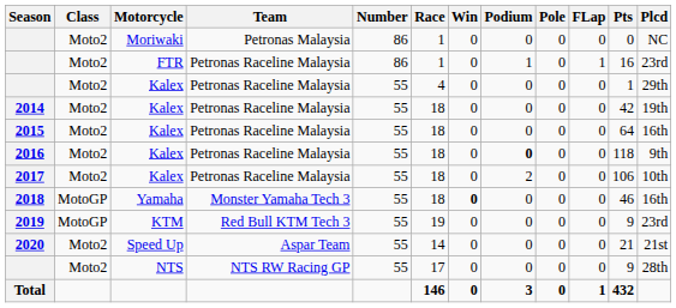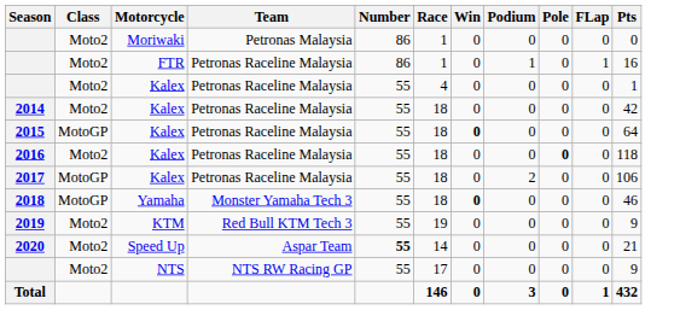 <table class="wikitable" style=text-align:right>
 <tr>
 <th>Season</th>
 <th>Class</th>
 <th>Motorcycle</th>
 <th>Team</th>
 <th>Number</th>
 <th>Race</th>
 <th>Win</th>
 <th>Podium</th>
 <th>Pole</th>
 <th>FLap</th>
 <th>Pts</th>
-<th>Plcd</th>
 </tr>
 <tr>
 <th></th>
 <td>Moto2</td>
 <td><a href='#'>Moriwaki</a></td>
 <td>Petronas Malaysia</td>
 <td>86</td>
 <td>1</td>
 <td>0</td>
 <td>0</td>
 <td>0</td>
 <td>0</td>
 <td>0</td>
-<td>NC</td>
 </tr>
 <tr>
 <th></th>
 <td>Moto2</td>
 <td><a href='#'>FTR</a></td>
 <td>Petronas Raceline Malaysia</td>
 <td>86</td>
 <td>1</td>
 <td>0</td>
 <td>1</td>
 <td>0</td>
 <td>1</td>
 <td>16</td>
-<td>23rd</td>
 </tr>
 <tr>
 <th></th>
 <td>Moto2</td>
 <td><a href='#'>Kalex</a></td>
 <td>Petronas Raceline Malaysia</td>
 <td>55</td>
 <td>4</td>
 <td>0</td>
 <td>0</td>
 <td>0</td>
 <td>0</td>
 <td>1</td>
-<td>29th</td>
 </tr>
 <tr>
 <th><a href='#'>2014</a></th>
 <td>Moto2</td>
 <td><a href='#'>Kalex</a></td>
 <td>Petronas Raceline Malaysia</td>
 <td>55</td>
 <td>18</td>
 <td>0</td>
 <td>0</td>
 <td>0</td>
 <td>0</td>
 <td>42</td>
-<td>19th</td>
 </tr>
 <tr>
 <th><a href='#'>2015</a></th>
-<td>Moto2</td>
+<td>MotoGP</td>
 <td><a href='#'>Kalex</a></td>
 <td>Petronas Raceline Malaysia</td>
 <td>55</td>
 <td>18</td>
-<td>0</td>
+<td><strong>0</strong></td>
 <td>0</td>
 <td>0</td>
 <td>0</td>
 <td>64</td>
-<td>16th</td>
 </tr>
 <tr>
 <th><a href='#'>2016</a></th>
 <td>Moto2</td>
 <td><a href='#'>Kalex</a></td>
 <td>Petronas Raceline Malaysia</td>
 <td>55</td>
 <td>18</td>
 <td>0</td>
+<td>0</td>
 <td><strong>0</strong></td>
 <td>0</td>
-<td>0</td>
 <td>118</td>
-<td>9th</td>
 </tr>
 <tr>
 <th><a href='#'>2017</a></th>
-<td>Moto2</td>
+<td>MotoGP</td>
 <td><a href='#'>Kalex</a></td>
 <td>Petronas Raceline Malaysia</td>
 <td>55</td>
 <td>18</td>
 <td>0</td>
 <td>2</td>
 <td>0</td>
 <td>0</td>
 <td>106</td>
-<td>10th</td>
 </tr>
 <tr>
 <th><a href='#'>2018</a></th>
 <td>MotoGP</td>
 <td><a href='#'>Yamaha</a></td>
 <td><a href='#'>Monster Yamaha Tech 3</a></td>
 <td>55</td>
 <td>18</td>
 <td><strong>0</strong></td>
 <td>0</td>
 <td>0</td>
 <td>0</td>
 <td>46</td>
-<td>16th</td>
 </tr>
 <tr>
 <th><a href='#'>2019</a></th>
-<td>MotoGP</td>
+<td>Moto2</td>
 <td><a href='#'>KTM</a></td>
 <td><a href='#'>Red Bull KTM Tech 3</a></td>
 <td>55</td>
 <td>19</td>
 <td>0</td>
 <td>0</td>
 <td>0</td>
 <td>0</td>
 <td>9</td>
-<td>23rd</td>
 </tr>
 <tr>
 <th><a href='#'>2020</a></th>
 <td>Moto2</td>
 <td><a href='#'>Speed Up</a></td>
 <td><a href='#'>Aspar Team</a></td>
-<td>55</td>
+<td><strong>55</strong></td>
 <td>14</td>
 <td>0</td>
 <td>0</td>
 <td>0</td>
 <td>0</td>
 <td>21</td>
-<td>21st</td>
 </tr>
 <tr>
 <th></th>
 <td>Moto2</td>
 <td><a href='#'>NTS</a></td>
 <td><a href='#'>NTS RW Racing GP</a></td>
 <td>55</td>
 <td>17</td>
 <td>0</td>
 <td>0</td>
 <td>0</td>
 <td>0</td>
 <td>9</td>
-<td>28th</td>
 </tr>
 <tr>
 <th>Total</th>
 <td></td>
 <td></td>
 <td></td>
 <td></td>
 <td><strong>146</strong></td>
 <td><strong>0</strong></td>
 <td><strong>3</strong></td>
 <td><strong>0</strong></td>
 <td><strong>1</strong></td>
 <td><strong>432</strong></td>
-<td></td>
 </tr>
 </table>
